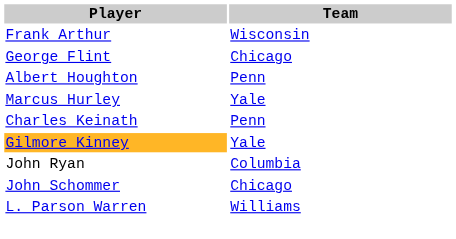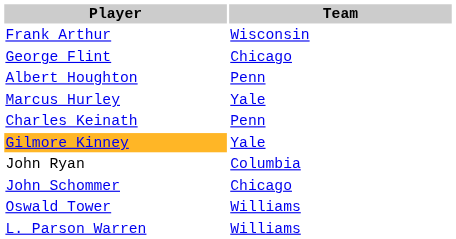 <table style="width:400px" "border:'1' 'solid' 'gray'">
 <tr>
 <th bgcolor="#CCCCCC" style="width:50%">Player</th>
 <th bgcolor="#CCCCCC" style="width:50%">Team</th>
 </tr>
 <tr>
 <td><a href='#'>Frank Arthur</a></td>
 <td><a href='#'>Wisconsin</a></td>
 </tr>
 <tr>
 <td><a href='#'>George Flint</a></td>
 <td><a href='#'>Chicago</a></td>
 </tr>
 <tr>
 <td><a href='#'>Albert Houghton</a></td>
 <td><a href='#'>Penn</a></td>
 </tr>
 <tr>
 <td><a href='#'>Marcus Hurley</a></td>
 <td><a href='#'>Yale</a></td>
 </tr>
 <tr>
 <td><a href='#'>Charles Keinath</a></td>
 <td><a href='#'>Penn</a></td>
 </tr>
 <tr>
 <td style="background-color:#ffb626"><a href='#'>Gilmore Kinney</a></td>
 <td><a href='#'>Yale</a></td>
 </tr>
 <tr>
 <td>John Ryan</td>
 <td><a href='#'>Columbia</a></td>
 </tr>
 <tr>
 <td><a href='#'>John Schommer</a></td>
 <td><a href='#'>Chicago</a></td>
 </tr>
 <tr>
+<td><a href='#'>Oswald Tower</a></td>
+<td><a href='#'>Williams</a></td>
+</tr>
+<tr>
 <td><a href='#'>L. Parson Warren</a></td>
 <td><a href='#'>Williams</a></td>
 </tr>
 </table>
